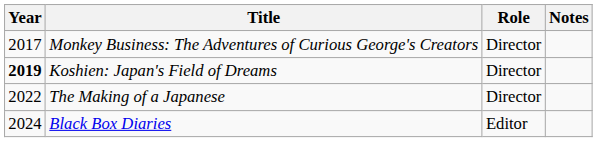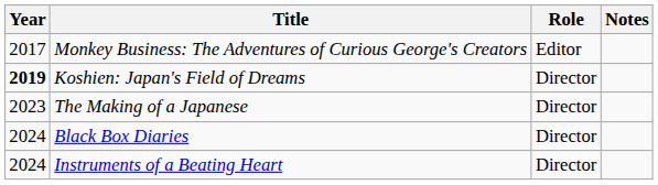 <table class="wikitable unsortable">
 <tr>
 <th>Year</th>
 <th>Title</th>
 <th>Role</th>
 <th class="unsortable">Notes</th>
 </tr>
 <tr>
 <td>2017</td>
 <td><em>Monkey Business: The Adventures of Curious George's Creators</em></td>
-<td>Director</td>
+<td>Editor</td>
 <td></td>
 </tr>
 <tr>
 <td><strong>2019</strong></td>
 <td><em>Koshien: Japan's Field of Dreams</em></td>
 <td>Director</td>
 <td></td>
 </tr>
 <tr>
-<td>2022</td>
+<td>2023</td>
 <td><em>The Making of a Japanese</em></td>
 <td>Director</td>
 <td></td>
 </tr>
 <tr>
 <td>2024</td>
 <td><em><a href='#'>Black Box Diaries</a></em></td>
-<td>Editor</td>
+<td>Director</td>
+<td></td>
+</tr>
+<tr>
+<td>2024</td>
+<td><em><a href='#'>Instruments of a Beating Heart</a></em></td>
+<td>Director</td>
 <td></td>
 </tr>
 </table>
